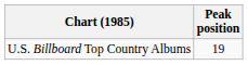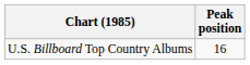 <table class="wikitable">
 <tr>
 <th>Chart (1985)</th>
 <th>Peak<br>position</th>
 </tr>
 <tr>
 <td>U.S. <em>Billboard</em> Top Country Albums</td>
-<td align="center">19</td>
+<td align="center">16</td>
 </tr>
 </table>
